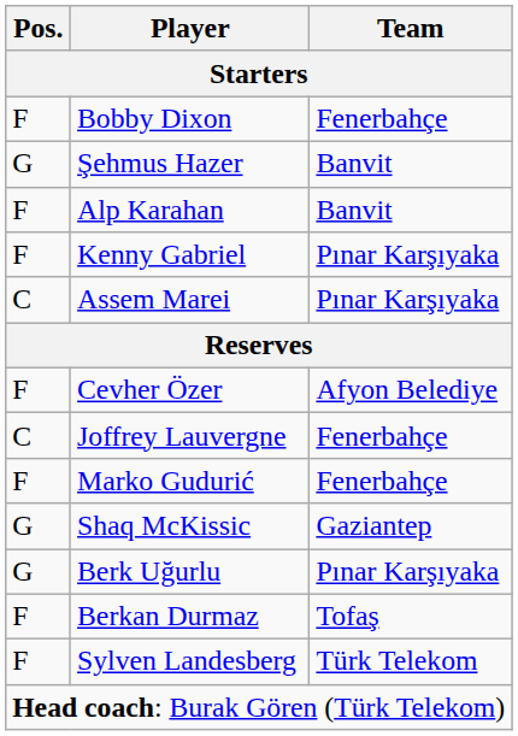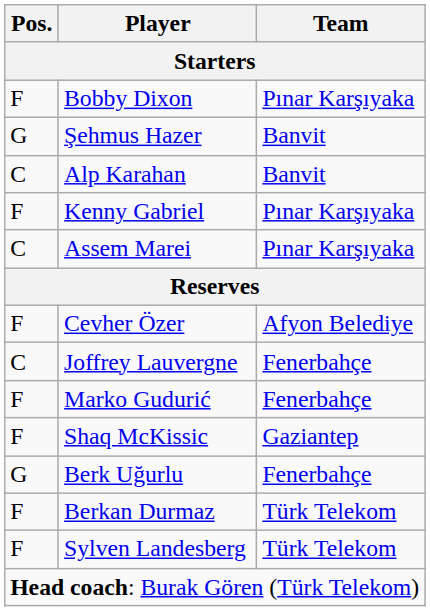 <table class="wikitable">
 <tr>
 <th>Pos.</th>
 <th>Player</th>
 <th>Team</th>
 </tr>
 <tr>
 <th colspan="3">Starters</th>
 </tr>
 <tr>
 <td>F</td>
 <td> <a href='#'>Bobby Dixon</a></td>
-<td><a href='#'>Fenerbahçe</a></td>
+<td><a href='#'>Pınar Karşıyaka</a></td>
 </tr>
 <tr>
 <td>G</td>
 <td> <a href='#'>Şehmus Hazer</a></td>
 <td><a href='#'>Banvit</a></td>
 </tr>
 <tr>
-<td>F</td>
+<td>C</td>
 <td> <a href='#'>Alp Karahan</a></td>
 <td><a href='#'>Banvit</a></td>
 </tr>
 <tr>
 <td>F</td>
 <td> <a href='#'>Kenny Gabriel</a></td>
 <td><a href='#'>Pınar Karşıyaka</a></td>
 </tr>
 <tr>
 <td>C</td>
 <td> <a href='#'>Assem Marei</a></td>
 <td><a href='#'>Pınar Karşıyaka</a></td>
 </tr>
 <tr>
 <th colspan="3">Reserves</th>
 </tr>
 <tr>
 <td>F</td>
 <td> <a href='#'>Cevher Özer</a></td>
 <td><a href='#'>Afyon Belediye</a></td>
 </tr>
 <tr>
 <td>C</td>
 <td> <a href='#'>Joffrey Lauvergne</a></td>
 <td><a href='#'>Fenerbahçe</a></td>
 </tr>
 <tr>
 <td>F</td>
 <td> <a href='#'>Marko Gudurić</a></td>
 <td><a href='#'>Fenerbahçe</a></td>
 </tr>
 <tr>
-<td>G</td>
+<td>F</td>
 <td> <a href='#'>Shaq McKissic</a></td>
 <td><a href='#'>Gaziantep</a></td>
 </tr>
 <tr>
 <td>G</td>
 <td> <a href='#'>Berk Uğurlu</a></td>
-<td><a href='#'>Pınar Karşıyaka</a></td>
+<td><a href='#'>Fenerbahçe</a></td>
 </tr>
 <tr>
 <td>F</td>
 <td> <a href='#'>Berkan Durmaz</a></td>
-<td><a href='#'>Tofaş</a></td>
+<td><a href='#'>Türk Telekom</a></td>
 </tr>
 <tr>
 <td>F</td>
 <td> <a href='#'>Sylven Landesberg</a></td>
 <td><a href='#'>Türk Telekom</a></td>
 </tr>
 <tr>
 <td colspan="3"><strong>Head coach</strong>: <a href='#'>Burak Gören</a> (<a href='#'>Türk Telekom</a>)</td>
 </tr>
 </table>
